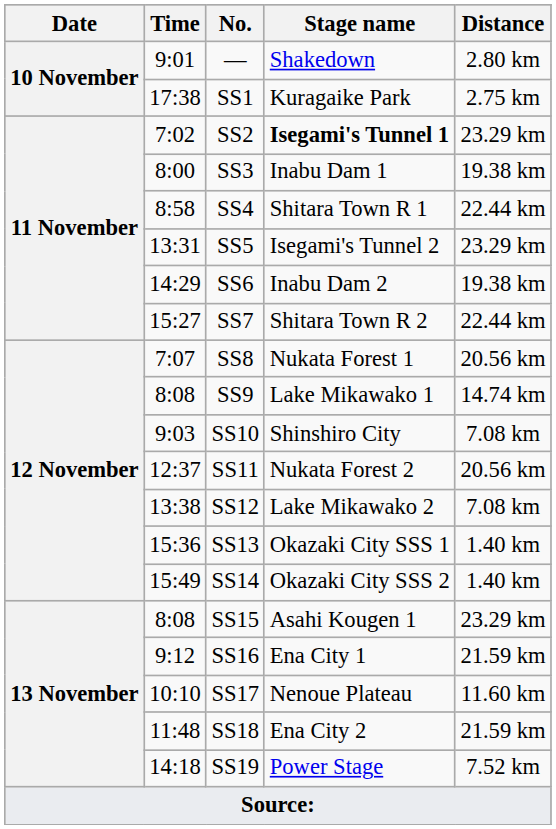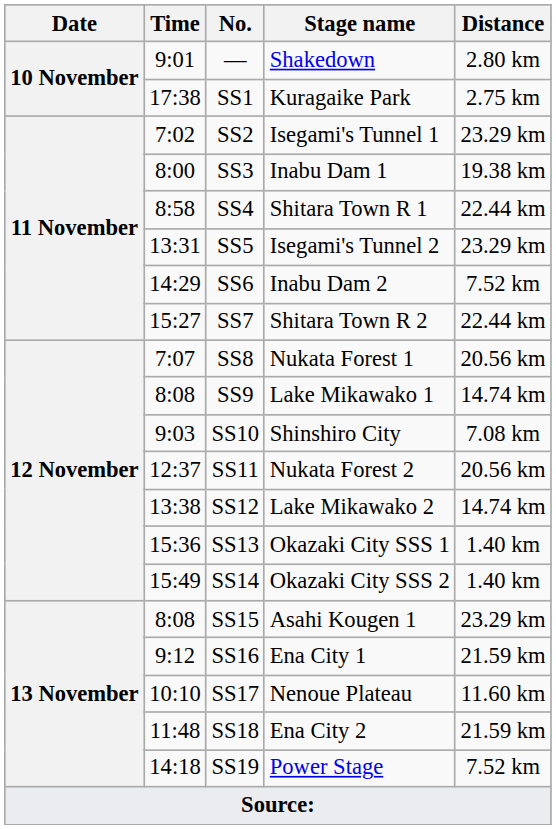 <table class="wikitable" style="font-size: 85%;">
 <tr>
 <th>Date</th>
 <th>Time</th>
 <th>No.</th>
 <th>Stage name</th>
 <th>Distance</th>
 </tr>
 <tr>
 <th rowspan="2">10 November</th>
 <td align="center">9:01</td>
 <td align="center">—</td>
 <td><a href='#'>Shakedown</a></td>
 <td align="center">2.80 km</td>
 </tr>
 <tr>
 <td align="center">17:38</td>
 <td align="center">SS1</td>
 <td>Kuragaike Park</td>
 <td align="center">2.75 km</td>
 </tr>
 <tr>
 <th rowspan="6">11 November</th>
 <td align="center">7:02</td>
 <td align="center">SS2</td>
-<td><strong>Isegami's Tunnel 1</strong></td>
+<td>Isegami's Tunnel 1</td>
 <td align="center">23.29 km</td>
 </tr>
 <tr>
 <td align="center">8:00</td>
 <td align="center">SS3</td>
 <td>Inabu Dam 1</td>
 <td align="center">19.38 km</td>
 </tr>
 <tr>
 <td align="center">8:58</td>
 <td align="center">SS4</td>
 <td>Shitara Town R 1</td>
 <td align="center">22.44 km</td>
 </tr>
 <tr>
 <td align="center">13:31</td>
 <td align="center">SS5</td>
 <td>Isegami's Tunnel 2</td>
 <td align="center">23.29 km</td>
 </tr>
 <tr>
 <td align="center">14:29</td>
 <td align="center">SS6</td>
 <td>Inabu Dam 2</td>
-<td align="center">19.38 km</td>
+<td align="center">7.52 km</td>
 </tr>
 <tr>
 <td align="center">15:27</td>
 <td align="center">SS7</td>
 <td>Shitara Town R 2</td>
 <td align="center">22.44 km</td>
 </tr>
 <tr>
 <th rowspan="7">12 November</th>
 <td align="center">7:07</td>
 <td align="center">SS8</td>
 <td>Nukata Forest 1</td>
 <td align="center">20.56 km</td>
 </tr>
 <tr>
 <td align="center">8:08</td>
 <td align="center">SS9</td>
 <td>Lake Mikawako 1</td>
 <td align="center">14.74 km</td>
 </tr>
 <tr>
 <td align="center">9:03</td>
 <td align="center">SS10</td>
 <td>Shinshiro City</td>
 <td align="center">7.08 km</td>
 </tr>
 <tr>
 <td align="center">12:37</td>
 <td align="center">SS11</td>
 <td>Nukata Forest 2</td>
 <td align="center">20.56 km</td>
 </tr>
 <tr>
 <td align="center">13:38</td>
 <td align="center">SS12</td>
 <td>Lake Mikawako 2</td>
-<td align="center">7.08 km</td>
+<td align="center">14.74 km</td>
 </tr>
 <tr>
 <td align="center">15:36</td>
 <td align="center">SS13</td>
 <td>Okazaki City SSS 1</td>
 <td align="center">1.40 km</td>
 </tr>
 <tr>
 <td align="center">15:49</td>
 <td align="center">SS14</td>
 <td>Okazaki City SSS 2</td>
 <td align="center">1.40 km</td>
 </tr>
 <tr>
 <th rowspan="5">13 November</th>
 <td align="center">8:08</td>
 <td align="center">SS15</td>
 <td>Asahi Kougen 1</td>
 <td align="center">23.29 km</td>
 </tr>
 <tr>
 <td align="center">9:12</td>
 <td align="center">SS16</td>
 <td>Ena City 1</td>
 <td align="center">21.59 km</td>
 </tr>
 <tr>
 <td align="center">10:10</td>
 <td align="center">SS17</td>
 <td>Nenoue Plateau</td>
 <td align="center">11.60 km</td>
 </tr>
 <tr>
 <td align="center">11:48</td>
 <td align="center">SS18</td>
 <td>Ena City 2</td>
 <td align="center">21.59 km</td>
 </tr>
 <tr>
 <td align="center">14:18</td>
 <td align="center">SS19</td>
 <td><a href='#'>Power Stage</a></td>
 <td align="center">7.52 km</td>
 </tr>
 <tr>
 <td style="background-color:#EAECF0; text-align:center" colspan="5"><strong>Source:</strong></td>
 </tr>
 <tr>
 </tr>
 </table>
